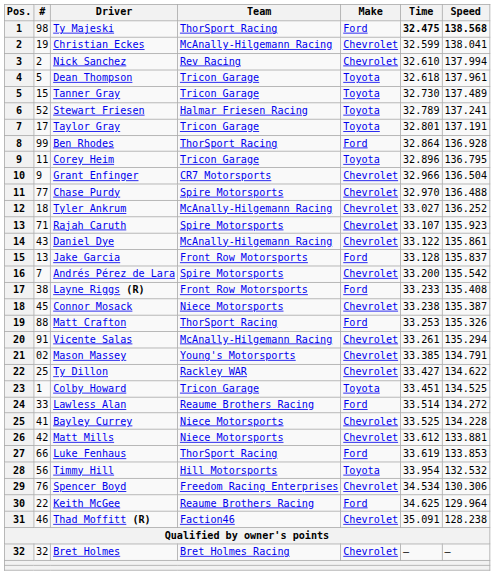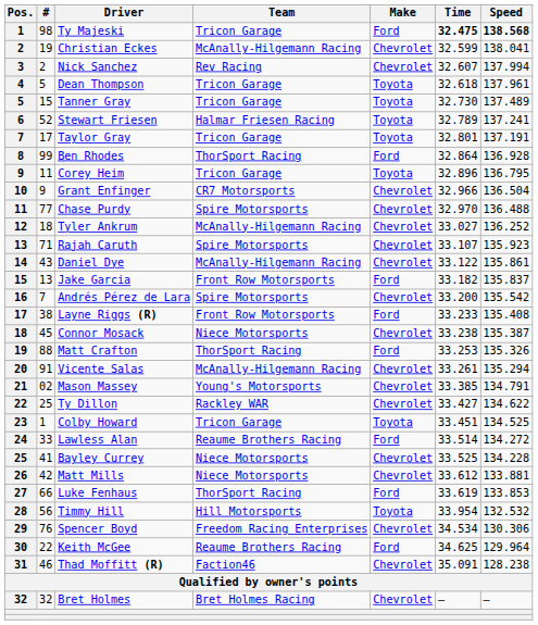 <table class="wikitable" style="font-size:95%">
 <tr>
 <th>Pos.</th>
 <th>#</th>
 <th>Driver</th>
 <th>Team</th>
 <th>Make</th>
 <th>Time</th>
 <th>Speed</th>
 </tr>
 <tr>
 <th>1</th>
 <td>98</td>
 <td><a href='#'>Ty Majeski</a></td>
-<td><a href='#'>ThorSport Racing</a></td>
+<td><a href='#'>Tricon Garage</a></td>
 <td><a href='#'>Ford</a></td>
 <td><strong>32.475</strong></td>
 <td><strong>138.568</strong></td>
 </tr>
 <tr>
 <th>2</th>
 <td>19</td>
 <td><a href='#'>Christian Eckes</a></td>
 <td><a href='#'>McAnally-Hilgemann Racing</a></td>
 <td><a href='#'>Chevrolet</a></td>
 <td>32.599</td>
 <td>138.041</td>
 </tr>
 <tr>
 <th>3</th>
 <td>2</td>
 <td><a href='#'>Nick Sanchez</a></td>
 <td><a href='#'>Rev Racing</a></td>
 <td><a href='#'>Chevrolet</a></td>
-<td>32.610</td>
+<td>32.607</td>
 <td>137.994</td>
 </tr>
 <tr>
 <th>4</th>
 <td>5</td>
 <td><a href='#'>Dean Thompson</a></td>
 <td><a href='#'>Tricon Garage</a></td>
 <td><a href='#'>Toyota</a></td>
 <td>32.618</td>
 <td>137.961</td>
 </tr>
 <tr>
 <th>5</th>
 <td>15</td>
 <td><a href='#'>Tanner Gray</a></td>
 <td><a href='#'>Tricon Garage</a></td>
 <td><a href='#'>Toyota</a></td>
 <td>32.730</td>
 <td>137.489</td>
 </tr>
 <tr>
 <th>6</th>
 <td>52</td>
 <td><a href='#'>Stewart Friesen</a></td>
 <td><a href='#'>Halmar Friesen Racing</a></td>
 <td><a href='#'>Toyota</a></td>
 <td>32.789</td>
 <td>137.241</td>
 </tr>
 <tr>
 <th>7</th>
 <td>17</td>
 <td><a href='#'>Taylor Gray</a></td>
 <td><a href='#'>Tricon Garage</a></td>
 <td><a href='#'>Toyota</a></td>
 <td>32.801</td>
 <td>137.191</td>
 </tr>
 <tr>
 <th>8</th>
 <td>99</td>
 <td><a href='#'>Ben Rhodes</a></td>
 <td><a href='#'>ThorSport Racing</a></td>
 <td><a href='#'>Ford</a></td>
 <td>32.864</td>
 <td>136.928</td>
 </tr>
 <tr>
 <th>9</th>
 <td>11</td>
 <td><a href='#'>Corey Heim</a></td>
 <td><a href='#'>Tricon Garage</a></td>
 <td><a href='#'>Toyota</a></td>
 <td>32.896</td>
 <td>136.795</td>
 </tr>
 <tr>
 <th>10</th>
 <td>9</td>
 <td><a href='#'>Grant Enfinger</a></td>
 <td><a href='#'>CR7 Motorsports</a></td>
 <td><a href='#'>Chevrolet</a></td>
 <td>32.966</td>
 <td>136.504</td>
 </tr>
 <tr>
 <th>11</th>
 <td>77</td>
 <td><a href='#'>Chase Purdy</a></td>
 <td><a href='#'>Spire Motorsports</a></td>
 <td><a href='#'>Chevrolet</a></td>
 <td>32.970</td>
 <td>136.488</td>
 </tr>
 <tr>
 <th>12</th>
 <td>18</td>
 <td><a href='#'>Tyler Ankrum</a></td>
 <td><a href='#'>McAnally-Hilgemann Racing</a></td>
 <td><a href='#'>Chevrolet</a></td>
 <td>33.027</td>
 <td>136.252</td>
 </tr>
 <tr>
 <th>13</th>
 <td>71</td>
 <td><a href='#'>Rajah Caruth</a></td>
 <td><a href='#'>Spire Motorsports</a></td>
 <td><a href='#'>Chevrolet</a></td>
 <td>33.107</td>
 <td>135.923</td>
 </tr>
 <tr>
 <th>14</th>
 <td>43</td>
 <td><a href='#'>Daniel Dye</a></td>
 <td><a href='#'>McAnally-Hilgemann Racing</a></td>
 <td><a href='#'>Chevrolet</a></td>
 <td>33.122</td>
 <td>135.861</td>
 </tr>
 <tr>
 <th>15</th>
 <td>13</td>
 <td><a href='#'>Jake Garcia</a></td>
 <td><a href='#'>Front Row Motorsports</a></td>
 <td><a href='#'>Ford</a></td>
-<td>33.128</td>
+<td>33.182</td>
 <td>135.837</td>
 </tr>
 <tr>
 <th>16</th>
 <td>7</td>
 <td><a href='#'>Andrés Pérez de Lara</a></td>
 <td><a href='#'>Spire Motorsports</a></td>
 <td><a href='#'>Chevrolet</a></td>
 <td>33.200</td>
 <td>135.542</td>
 </tr>
 <tr>
 <th>17</th>
 <td>38</td>
 <td><a href='#'>Layne Riggs</a> <strong>(R)</strong></td>
 <td><a href='#'>Front Row Motorsports</a></td>
 <td><a href='#'>Ford</a></td>
 <td>33.233</td>
 <td>135.408</td>
 </tr>
 <tr>
 <th>18</th>
 <td>45</td>
 <td><a href='#'>Connor Mosack</a></td>
 <td><a href='#'>Niece Motorsports</a></td>
 <td><a href='#'>Chevrolet</a></td>
 <td>33.238</td>
 <td>135.387</td>
 </tr>
 <tr>
 <th>19</th>
 <td>88</td>
 <td><a href='#'>Matt Crafton</a></td>
 <td><a href='#'>ThorSport Racing</a></td>
 <td><a href='#'>Ford</a></td>
 <td>33.253</td>
 <td>135.326</td>
 </tr>
 <tr>
 <th>20</th>
 <td>91</td>
 <td><a href='#'>Vicente Salas</a></td>
 <td><a href='#'>McAnally-Hilgemann Racing</a></td>
 <td><a href='#'>Chevrolet</a></td>
 <td>33.261</td>
 <td>135.294</td>
 </tr>
 <tr>
 <th>21</th>
 <td>02</td>
 <td><a href='#'>Mason Massey</a></td>
 <td><a href='#'>Young's Motorsports</a></td>
 <td><a href='#'>Chevrolet</a></td>
 <td>33.385</td>
 <td>134.791</td>
 </tr>
 <tr>
 <th>22</th>
 <td>25</td>
 <td><a href='#'>Ty Dillon</a></td>
 <td><a href='#'>Rackley WAR</a></td>
 <td><a href='#'>Chevrolet</a></td>
 <td>33.427</td>
 <td>134.622</td>
 </tr>
 <tr>
 <th>23</th>
 <td>1</td>
 <td><a href='#'>Colby Howard</a></td>
 <td><a href='#'>Tricon Garage</a></td>
 <td><a href='#'>Toyota</a></td>
 <td>33.451</td>
 <td>134.525</td>
 </tr>
 <tr>
 <th>24</th>
 <td>33</td>
 <td><a href='#'>Lawless Alan</a></td>
 <td><a href='#'>Reaume Brothers Racing</a></td>
 <td><a href='#'>Ford</a></td>
 <td>33.514</td>
 <td>134.272</td>
 </tr>
 <tr>
 <th>25</th>
 <td>41</td>
 <td><a href='#'>Bayley Currey</a></td>
 <td><a href='#'>Niece Motorsports</a></td>
 <td><a href='#'>Chevrolet</a></td>
 <td>33.525</td>
 <td>134.228</td>
 </tr>
 <tr>
 <th>26</th>
 <td>42</td>
 <td><a href='#'>Matt Mills</a></td>
 <td><a href='#'>Niece Motorsports</a></td>
 <td><a href='#'>Chevrolet</a></td>
 <td>33.612</td>
 <td>133.881</td>
 </tr>
 <tr>
 <th>27</th>
 <td>66</td>
 <td><a href='#'>Luke Fenhaus</a></td>
 <td><a href='#'>ThorSport Racing</a></td>
 <td><a href='#'>Ford</a></td>
 <td>33.619</td>
 <td>133.853</td>
 </tr>
 <tr>
 <th>28</th>
 <td>56</td>
 <td><a href='#'>Timmy Hill</a></td>
 <td><a href='#'>Hill Motorsports</a></td>
 <td><a href='#'>Toyota</a></td>
 <td>33.954</td>
 <td>132.532</td>
 </tr>
 <tr>
 <th>29</th>
 <td>76</td>
 <td><a href='#'>Spencer Boyd</a></td>
 <td><a href='#'>Freedom Racing Enterprises</a></td>
 <td><a href='#'>Chevrolet</a></td>
 <td>34.534</td>
 <td>130.306</td>
 </tr>
 <tr>
 <th>30</th>
 <td>22</td>
 <td><a href='#'>Keith McGee</a></td>
 <td><a href='#'>Reaume Brothers Racing</a></td>
 <td><a href='#'>Ford</a></td>
 <td>34.625</td>
 <td>129.964</td>
 </tr>
 <tr>
 <th>31</th>
 <td>46</td>
 <td><a href='#'>Thad Moffitt</a> <strong>(R)</strong></td>
 <td><a href='#'>Faction46</a></td>
 <td><a href='#'>Chevrolet</a></td>
 <td>35.091</td>
 <td>128.238</td>
 </tr>
 <tr>
 <th colspan="7">Qualified by owner's points</th>
 </tr>
 <tr>
 <th>32</th>
 <td>32</td>
 <td><a href='#'>Bret Holmes</a></td>
 <td><a href='#'>Bret Holmes Racing</a></td>
 <td><a href='#'>Chevrolet</a></td>
 <td>–</td>
 <td>–</td>
 </tr>
 <tr>
 <th colspan="7"></th>
 </tr>
 <tr>
 <th colspan="7"></th>
 </tr>
 </table>
